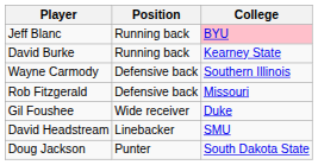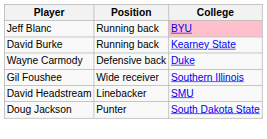 <table class="wikitable">
 <tr>
 <th>Player</th>
 <th>Position</th>
 <th>College</th>
 </tr>
 <tr>
 <td>Jeff Blanc</td>
 <td>Running back</td>
 <td style="background: pink;"><a href='#'>BYU</a></td>
 </tr>
 <tr>
 <td>David Burke</td>
 <td>Running back</td>
 <td><a href='#'>Kearney State</a></td>
 </tr>
 <tr>
 <td>Wayne Carmody</td>
 <td>Defensive back</td>
-<td><a href='#'>Southern Illinois</a></td>
-</tr>
-<tr>
-<td>Rob Fitzgerald</td>
-<td>Defensive back</td>
-<td><a href='#'>Missouri</a></td>
+<td><a href='#'>Duke</a></td>
 </tr>
 <tr>
 <td>Gil Foushee</td>
 <td>Wide receiver</td>
-<td><a href='#'>Duke</a></td>
+<td><a href='#'>Southern Illinois</a></td>
 </tr>
 <tr>
 <td>David Headstream</td>
 <td>Linebacker</td>
 <td><a href='#'>SMU</a></td>
 </tr>
 <tr>
 <td>Doug Jackson</td>
 <td>Punter</td>
 <td><a href='#'>South Dakota State</a></td>
 </tr>
 </table>
